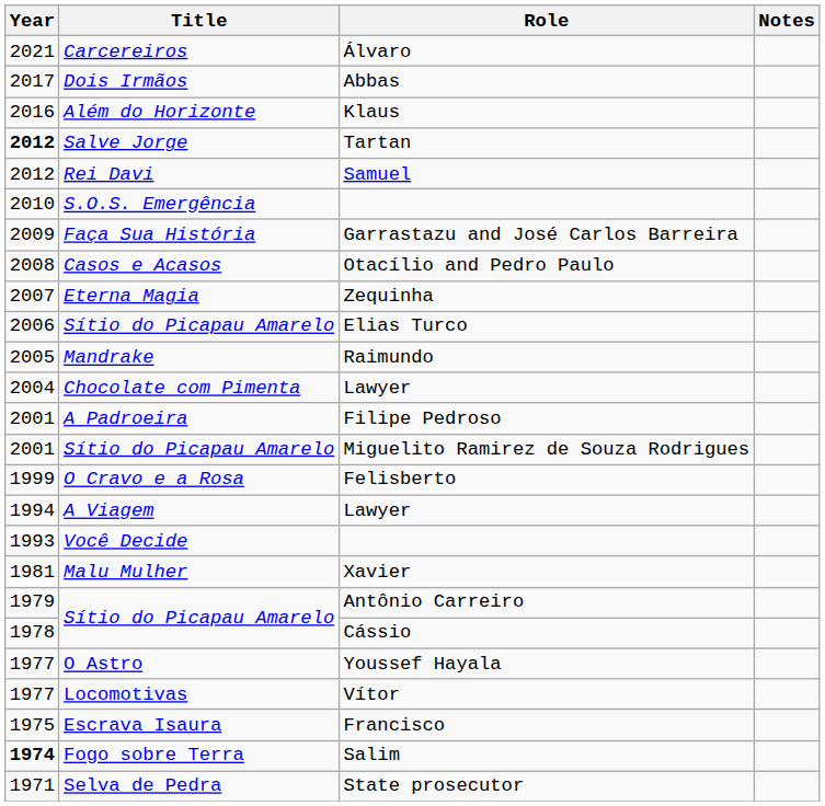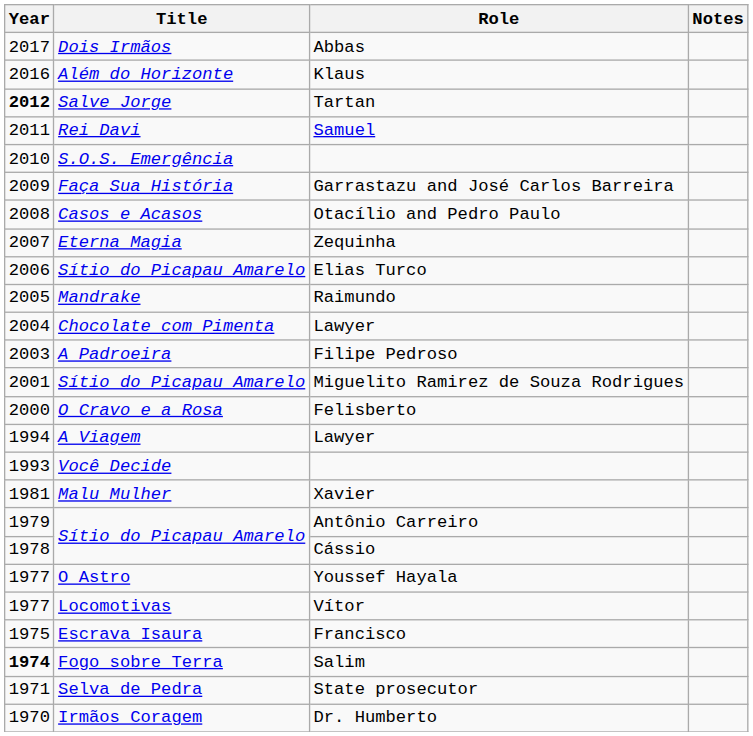 <table class="wikitable">
 <tr>
 <th>Year</th>
 <th>Title</th>
 <th>Role</th>
 <th>Notes</th>
-</tr>
-<tr>
-<td>2021</td>
-<td><em><a href='#'>Carcereiros</a></em></td>
-<td>Álvaro</td>
-<td></td>
 </tr>
 <tr>
 <td>2017</td>
 <td><em><a href='#'>Dois Irmãos</a></em></td>
 <td>Abbas</td>
 <td></td>
 </tr>
 <tr>
 <td>2016</td>
 <td><em><a href='#'>Além do Horizonte</a></em></td>
 <td>Klaus</td>
 <td></td>
 </tr>
 <tr>
 <td><strong>2012</strong></td>
 <td><em><a href='#'>Salve Jorge</a></em></td>
 <td>Tartan</td>
 <td></td>
 </tr>
 <tr>
-<td>2012</td>
+<td>2011</td>
 <td><em><a href='#'>Rei Davi</a></em></td>
 <td><a href='#'>Samuel</a></td>
 <td></td>
 </tr>
 <tr>
 <td>2010</td>
 <td><em><a href='#'>S.O.S. Emergência</a></em></td>
 <td></td>
 <td></td>
 </tr>
 <tr>
 <td>2009</td>
 <td><em><a href='#'>Faça Sua História</a></em></td>
 <td>Garrastazu and José Carlos Barreira</td>
 <td></td>
 </tr>
 <tr>
 <td>2008</td>
 <td><em><a href='#'>Casos e Acasos</a></em></td>
 <td>Otacílio and Pedro Paulo</td>
 <td></td>
 </tr>
 <tr>
 <td>2007</td>
 <td><em><a href='#'>Eterna Magia</a></em></td>
 <td>Zequinha</td>
 <td></td>
 </tr>
 <tr>
 <td>2006</td>
 <td><em><a href='#'>Sítio do Picapau Amarelo</a></em></td>
 <td>Elias Turco</td>
 <td></td>
 </tr>
 <tr>
 <td>2005</td>
 <td><em><a href='#'>Mandrake</a></em></td>
 <td>Raimundo</td>
 <td></td>
 </tr>
 <tr>
 <td>2004</td>
 <td><em><a href='#'>Chocolate com Pimenta</a></em></td>
 <td>Lawyer</td>
 <td></td>
 </tr>
 <tr>
-<td>2001</td>
+<td>2003</td>
 <td><em><a href='#'>A Padroeira</a></em></td>
 <td>Filipe Pedroso</td>
 <td></td>
 </tr>
 <tr>
 <td>2001</td>
 <td><em><a href='#'>Sítio do Picapau Amarelo</a></em></td>
 <td>Miguelito Ramirez de Souza Rodrigues</td>
 <td></td>
 </tr>
 <tr>
-<td>1999</td>
+<td>2000</td>
 <td><em><a href='#'>O Cravo e a Rosa</a></em></td>
 <td>Felisberto</td>
 <td></td>
 </tr>
 <tr>
 <td>1994</td>
 <td><em><a href='#'>A Viagem</a></em></td>
 <td>Lawyer</td>
 <td></td>
 </tr>
 <tr>
 <td>1993</td>
 <td><em><a href='#'>Você Decide</a></em></td>
 <td></td>
 <td></td>
 </tr>
 <tr>
 <td>1981</td>
 <td><em><a href='#'>Malu Mulher</a></em></td>
 <td>Xavier</td>
 <td></td>
 </tr>
 <tr>
 <td>1979</td>
 <td rowspan=2><em><a href='#'>Sítio do Picapau Amarelo</a></td>
 <td>Antônio Carreiro</td>
 <td></td>
 </tr>
 <tr>
 <td>1978</td>
 <td>Cássio</td>
 <td></td>
 </tr>
 <tr>
 <td>1977</td>
 <td></em><a href='#'>O Astro</a><em></td>
 <td>Youssef Hayala</td>
 <td></td>
 </tr>
 <tr>
 <td>1977</td>
 <td></em><a href='#'>Locomotivas</a><em></td>
 <td>Vítor</td>
 <td></td>
 </tr>
 <tr>
 <td>1975</td>
 <td></em><a href='#'>Escrava Isaura</a><em></td>
 <td>Francisco</td>
 <td></td>
 </tr>
 <tr>
 <td><strong>1974</strong></td>
 <td></em><a href='#'>Fogo sobre Terra</a><em></td>
 <td>Salim</td>
 <td></td>
 </tr>
 <tr>
 <td>1971</td>
 <td></em><a href='#'>Selva de Pedra</a><em></td>
 <td>State prosecutor</td>
 <td></td>
 </tr>
+<tr>
+<td>1970</td>
+<td></em><a href='#'>Irmãos Coragem</a><em></td>
+<td>Dr. Humberto</td>
+<td></td>
+</tr>
 </table>
